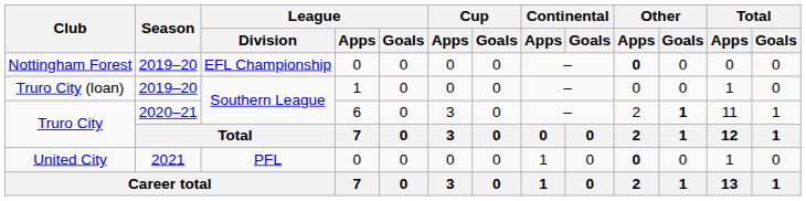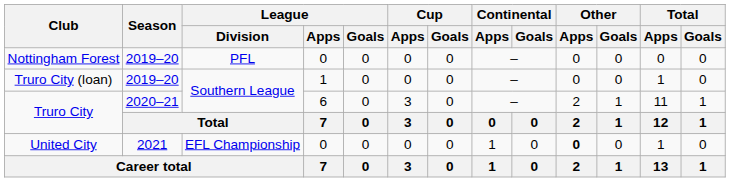 <table class="wikitable" style="text-align: center">
 <tr>
 <th rowspan="2">Club</th>
 <th rowspan="2">Season</th>
 <th colspan="3">League</th>
 <th colspan="2">Cup</th>
 <th colspan="2">Continental</th>
 <th colspan="2">Other</th>
 <th colspan="2">Total</th>
 </tr>
 <tr>
 <th>Division</th>
 <th>Apps</th>
 <th>Goals</th>
 <th>Apps</th>
 <th>Goals</th>
 <th>Apps</th>
 <th>Goals</th>
 <th>Apps</th>
 <th>Goals</th>
 <th>Apps</th>
 <th>Goals</th>
 </tr>
 <tr>
 <td><a href='#'>Nottingham Forest</a></td>
 <td><a href='#'>2019–20</a></td>
-<td><a href='#'>EFL Championship</a></td>
+<td><a href='#'>PFL</a></td>
 <td>0</td>
 <td>0</td>
 <td>0</td>
 <td>0</td>
 <td colspan="2">–</td>
-<td><strong>0</strong></td>
+<td>0</td>
 <td>0</td>
 <td>0</td>
 <td>0</td>
 </tr>
 <tr>
 <td><a href='#'>Truro City</a> (loan)</td>
 <td><a href='#'>2019–20</a></td>
 <td rowspan="2"><a href='#'>Southern League</a></td>
 <td>1</td>
 <td>0</td>
 <td>0</td>
 <td>0</td>
 <td colspan="2">–</td>
 <td>0</td>
 <td>0</td>
 <td>1</td>
 <td>0</td>
 </tr>
 <tr>
 <td rowspan="2"><a href='#'>Truro City</a></td>
 <td><a href='#'>2020–21</a></td>
 <td>6</td>
 <td>0</td>
 <td>3</td>
 <td>0</td>
 <td colspan="2">–</td>
 <td>2</td>
-<td><strong>1</strong></td>
+<td>1</td>
 <td>11</td>
 <td>1</td>
 </tr>
 <tr>
 <th colspan=2>Total</th>
 <th>7</th>
 <th>0</th>
 <th>3</th>
 <th>0</th>
 <th>0</th>
 <th>0</th>
 <th>2</th>
 <th>1</th>
 <th>12</th>
 <th>1</th>
 </tr>
 <tr>
 <td><a href='#'>United City</a></td>
 <td><a href='#'>2021</a></td>
-<td><a href='#'>PFL</a></td>
+<td><a href='#'>EFL Championship</a></td>
 <td>0</td>
 <td>0</td>
 <td>0</td>
 <td>0</td>
 <td>1</td>
 <td>0</td>
 <td><strong>0</strong></td>
 <td>0</td>
 <td>1</td>
 <td>0</td>
 </tr>
 <tr>
 <th colspan=3>Career total</th>
 <th>7</th>
 <th>0</th>
 <th>3</th>
 <th>0</th>
 <th>1</th>
 <th>0</th>
 <th>2</th>
 <th>1</th>
 <th>13</th>
 <th>1</th>
 </tr>
 </table>
